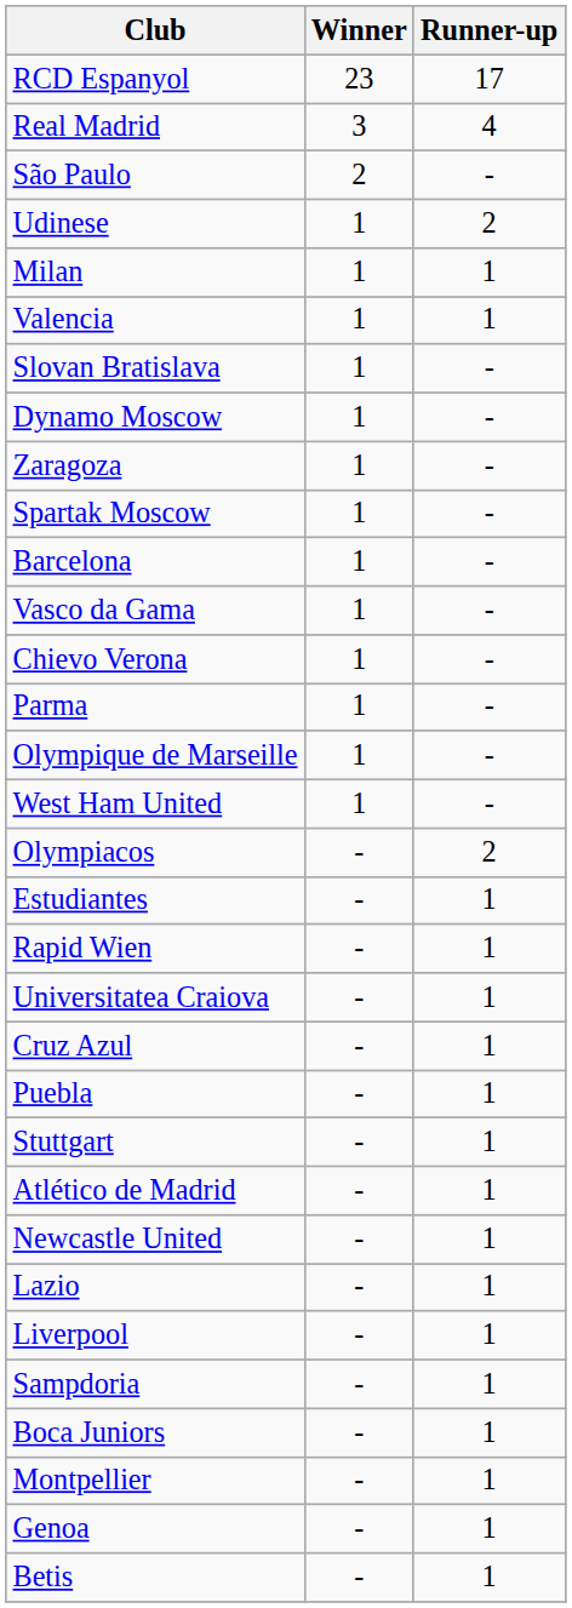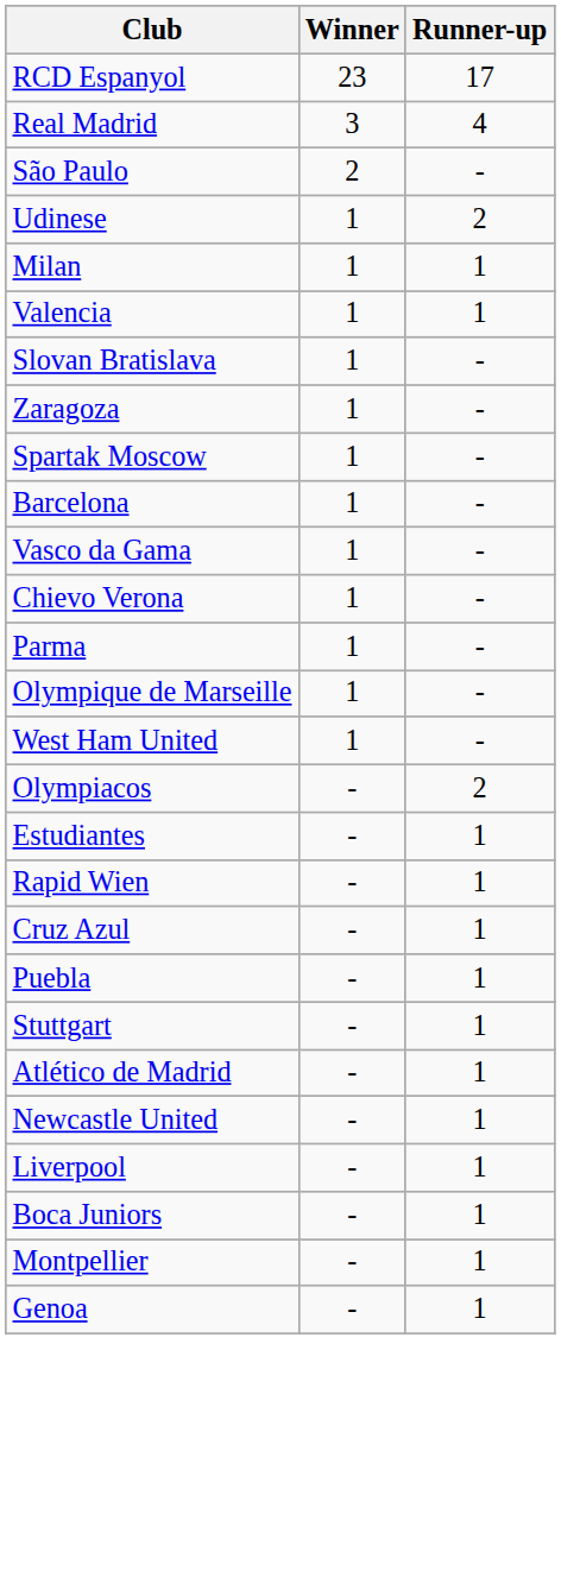 <table class="wikitable" style="font-size:90%">
 <tr style="background:#efefef;">
 <th>Club</th>
 <th>Winner</th>
 <th>Runner-up</th>
 </tr>
 <tr>
 <td> <a href='#'>RCD Espanyol</a></td>
 <td align=center>23</td>
 <td align=center>17</td>
 </tr>
 <tr>
 <td> <a href='#'>Real Madrid</a></td>
 <td align=center>3</td>
 <td align=center>4</td>
 </tr>
 <tr>
 <td> <a href='#'>São Paulo</a></td>
 <td align=center>2</td>
 <td align=center>-</td>
 </tr>
 <tr>
 <td> <a href='#'>Udinese</a></td>
 <td align=center>1</td>
 <td align=center>2</td>
 </tr>
 <tr>
 <td> <a href='#'>Milan</a></td>
 <td align=center>1</td>
 <td align=center>1</td>
 </tr>
 <tr>
 <td> <a href='#'>Valencia</a></td>
 <td align=center>1</td>
 <td align=center>1</td>
 </tr>
 <tr>
 <td> <a href='#'>Slovan Bratislava</a></td>
-<td align=center>1</td>
-<td align=center>-</td>
-</tr>
-<tr>
-<td> <a href='#'>Dynamo Moscow</a></td>
 <td align=center>1</td>
 <td align=center>-</td>
 </tr>
 <tr>
 <td> <a href='#'>Zaragoza</a></td>
 <td align=center>1</td>
 <td align=center>-</td>
 </tr>
 <tr>
 <td> <a href='#'>Spartak Moscow</a></td>
 <td align=center>1</td>
 <td align=center>-</td>
 </tr>
 <tr>
 <td> <a href='#'>Barcelona</a></td>
 <td align=center>1</td>
 <td align=center>-</td>
 </tr>
 <tr>
 <td> <a href='#'>Vasco da Gama</a></td>
 <td align=center>1</td>
 <td align=center>-</td>
 </tr>
 <tr>
 <td> <a href='#'>Chievo Verona</a></td>
 <td align=center>1</td>
 <td align=center>-</td>
 </tr>
 <tr>
 <td> <a href='#'>Parma</a></td>
 <td align=center>1</td>
 <td align=center>-</td>
 </tr>
 <tr>
 <td> <a href='#'>Olympique de Marseille</a></td>
 <td align=center>1</td>
 <td align=center>-</td>
 </tr>
 <tr>
 <td> <a href='#'>West Ham United</a></td>
 <td align=center>1</td>
 <td align=center>-</td>
 </tr>
 <tr>
 <td> <a href='#'>Olympiacos</a></td>
 <td align=center>-</td>
 <td align=center>2</td>
 </tr>
 <tr>
 <td> <a href='#'>Estudiantes</a></td>
 <td align=center>-</td>
 <td align=center>1</td>
 </tr>
 <tr>
 <td> <a href='#'>Rapid Wien</a></td>
 <td align=center>-</td>
 <td align=center>1</td>
 </tr>
 <tr>
-<td> <a href='#'>Universitatea Craiova</a></td>
-<td align=center>-</td>
-<td align=center>1</td>
-</tr>
-<tr>
 <td> <a href='#'>Cruz Azul</a></td>
 <td align=center>-</td>
 <td align=center>1</td>
 </tr>
 <tr>
 <td> <a href='#'>Puebla</a></td>
 <td align=center>-</td>
 <td align=center>1</td>
 </tr>
 <tr>
 <td> <a href='#'>Stuttgart</a></td>
 <td align=center>-</td>
 <td align=center>1</td>
 </tr>
 <tr>
 <td> <a href='#'>Atlético de Madrid</a></td>
 <td align=center>-</td>
 <td align=center>1</td>
 </tr>
 <tr>
 <td> <a href='#'>Newcastle United</a></td>
 <td align=center>-</td>
 <td align=center>1</td>
 </tr>
 <tr>
-<td> <a href='#'>Lazio</a></td>
-<td align=center>-</td>
-<td align=center>1</td>
-</tr>
-<tr>
 <td> <a href='#'>Liverpool</a></td>
-<td align=center>-</td>
-<td align=center>1</td>
-</tr>
-<tr>
-<td> <a href='#'>Sampdoria</a></td>
 <td align=center>-</td>
 <td align=center>1</td>
 </tr>
 <tr>
 <td> <a href='#'>Boca Juniors</a></td>
 <td align=center>-</td>
 <td align=center>1</td>
 </tr>
 <tr>
 <td> <a href='#'>Montpellier</a></td>
 <td align=center>-</td>
 <td align=center>1</td>
 </tr>
 <tr>
 <td> <a href='#'>Genoa</a></td>
 <td align=center>-</td>
 <td align=center>1</td>
 </tr>
-<tr>
-<td> <a href='#'>Betis</a></td>
-<td align=center>-</td>
-<td align=center>1</td>
-</tr>
 </table>
